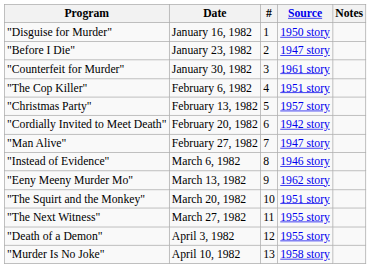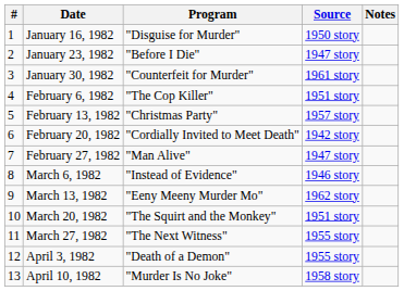 <table class="wikitable">
 <tr>
+<th align="center">#</th>
+<th align="center">Date</th>
 <th align="center">Program</th>
-<th align="center">Date</th>
-<th align="center">#</th>
 <th align="center"><a href='#'>Source</a></th>
 <th align="center">Notes</th>
 </tr>
 <tr>
+<td>1</td>
+<td>January 16, 1982</td>
 <td>"Disguise for Murder"</td>
-<td>January 16, 1982</td>
-<td>1</td>
 <td><a href='#'>1950 story</a></td>
 <td></td>
 </tr>
 <tr>
+<td>2</td>
+<td>January 23, 1982</td>
 <td>"Before I Die"</td>
-<td>January 23, 1982</td>
-<td>2</td>
 <td><a href='#'>1947 story</a></td>
 <td></td>
 </tr>
 <tr>
+<td>3</td>
+<td>January 30, 1982</td>
 <td>"Counterfeit for Murder"</td>
-<td>January 30, 1982</td>
-<td>3</td>
 <td><a href='#'>1961 story</a></td>
 <td></td>
 </tr>
 <tr>
+<td>4</td>
+<td>February 6, 1982</td>
 <td>"The Cop Killer"</td>
-<td>February 6, 1982</td>
-<td>4</td>
 <td><a href='#'>1951 story</a></td>
 <td></td>
 </tr>
 <tr>
+<td>5</td>
+<td>February 13, 1982</td>
 <td>"Christmas Party"</td>
-<td>February 13, 1982</td>
-<td>5</td>
 <td><a href='#'>1957 story</a></td>
 <td></td>
 </tr>
 <tr>
+<td>6</td>
+<td>February 20, 1982</td>
 <td>"Cordially Invited to Meet Death"</td>
-<td>February 20, 1982</td>
-<td>6</td>
 <td><a href='#'>1942 story</a></td>
 <td></td>
 </tr>
 <tr>
+<td>7</td>
+<td>February 27, 1982</td>
 <td>"Man Alive"</td>
-<td>February 27, 1982</td>
-<td>7</td>
 <td><a href='#'>1947 story</a></td>
 <td></td>
 </tr>
 <tr>
+<td>8</td>
+<td>March 6, 1982</td>
 <td>"Instead of Evidence"</td>
-<td>March 6, 1982</td>
-<td>8</td>
 <td><a href='#'>1946 story</a></td>
 <td></td>
 </tr>
 <tr>
+<td>9</td>
+<td>March 13, 1982</td>
 <td>"Eeny Meeny Murder Mo"</td>
-<td>March 13, 1982</td>
-<td>9</td>
 <td><a href='#'>1962 story</a></td>
 <td></td>
 </tr>
 <tr>
+<td>10</td>
+<td>March 20, 1982</td>
 <td>"The Squirt and the Monkey"</td>
-<td>March 20, 1982</td>
-<td>10</td>
 <td><a href='#'>1951 story</a></td>
 <td></td>
 </tr>
 <tr>
+<td>11</td>
+<td>March 27, 1982</td>
 <td>"The Next Witness"</td>
-<td>March 27, 1982</td>
-<td>11</td>
 <td><a href='#'>1955 story</a></td>
 <td></td>
 </tr>
 <tr>
+<td>12</td>
+<td>April 3, 1982</td>
 <td>"Death of a Demon"</td>
-<td>April 3, 1982</td>
-<td>12</td>
 <td><a href='#'>1955 story</a></td>
 <td></td>
 </tr>
 <tr>
+<td>13</td>
+<td>April 10, 1982</td>
 <td>"Murder Is No Joke"</td>
-<td>April 10, 1982</td>
-<td>13</td>
 <td><a href='#'>1958 story</a></td>
 <td></td>
 </tr>
 </table>
